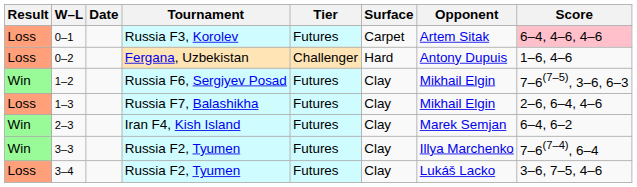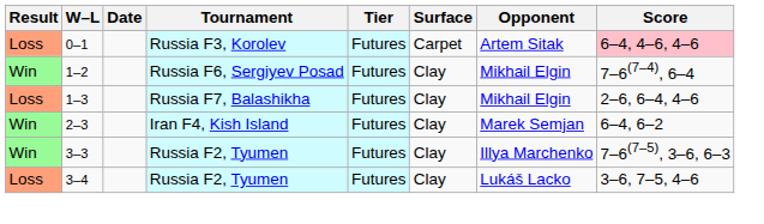 <table class="sortable wikitable">
 <tr>
 <th>Result</th>
 <th class="unsortable">W–L</th>
 <th>Date</th>
 <th>Tournament</th>
 <th>Tier</th>
 <th>Surface</th>
 <th>Opponent</th>
 <th class="unsortable">Score</th>
 </tr>
 <tr>
 <td style="background:#ffa07a;">Loss</td>
 <td><small>0–1</small></td>
 <td></td>
 <td style="background:#cffcff;">Russia F3, <a href='#'>Korolev</a></td>
 <td style="background:#cffcff;">Futures</td>
 <td>Carpet</td>
 <td> <a href='#'>Artem Sitak</a></td>
 <td style="background: pink;">6–4, 4–6, 4–6</td>
 </tr>
 <tr>
-<td style="background:#ffa07a;">Loss</td>
-<td><small>0–2</small></td>
-<td></td>
-<td style="background:moccasin;"><a href='#'>Fergana</a>, Uzbekistan</td>
-<td style="background:moccasin;">Challenger</td>
-<td>Hard</td>
-<td> <a href='#'>Antony Dupuis</a></td>
-<td>1–6, 4–6</td>
-</tr>
-<tr>
 <td style="background:#98fb98;">Win</td>
 <td><small>1–2</small></td>
 <td></td>
 <td style="background:#cffcff;">Russia F6, <a href='#'>Sergiyev Posad</a></td>
 <td style="background:#cffcff;">Futures</td>
 <td>Clay</td>
 <td> <a href='#'>Mikhail Elgin</a></td>
-<td>7–6<sup>(7–5)</sup>, 3–6, 6–3</td>
+<td>7–6<sup>(7–4)</sup>, 6–4</td>
 </tr>
 <tr>
 <td style="background:#ffa07a;">Loss</td>
 <td><small>1–3</small></td>
 <td></td>
 <td style="background:#cffcff;">Russia F7, <a href='#'>Balashikha</a></td>
 <td style="background:#cffcff;">Futures</td>
 <td>Clay</td>
 <td> <a href='#'>Mikhail Elgin</a></td>
 <td>2–6, 6–4, 4–6</td>
 </tr>
 <tr>
 <td style="background:#98fb98;">Win</td>
 <td><small>2–3</small></td>
 <td></td>
 <td style="background:#cffcff;">Iran F4, <a href='#'>Kish Island</a></td>
 <td style="background:#cffcff;">Futures</td>
 <td>Clay</td>
 <td> <a href='#'>Marek Semjan</a></td>
 <td>6–4, 6–2</td>
 </tr>
 <tr>
 <td style="background:#98fb98;">Win</td>
 <td><small>3–3</small></td>
 <td></td>
 <td style="background:#cffcff;">Russia F2, <a href='#'>Tyumen</a></td>
 <td style="background:#cffcff;">Futures</td>
 <td>Clay</td>
 <td> <a href='#'>Illya Marchenko</a></td>
-<td>7–6<sup>(7–4)</sup>, 6–4</td>
+<td>7–6<sup>(7–5)</sup>, 3–6, 6–3</td>
 </tr>
 <tr>
 <td style="background:#ffa07a;">Loss</td>
 <td><small>3–4</small></td>
 <td></td>
 <td style="background:#cffcff;">Russia F2, <a href='#'>Tyumen</a></td>
 <td style="background:#cffcff;">Futures</td>
 <td>Clay</td>
 <td> <a href='#'>Lukáš Lacko</a></td>
 <td>3–6, 7–5, 4–6</td>
 </tr>
 </table>
